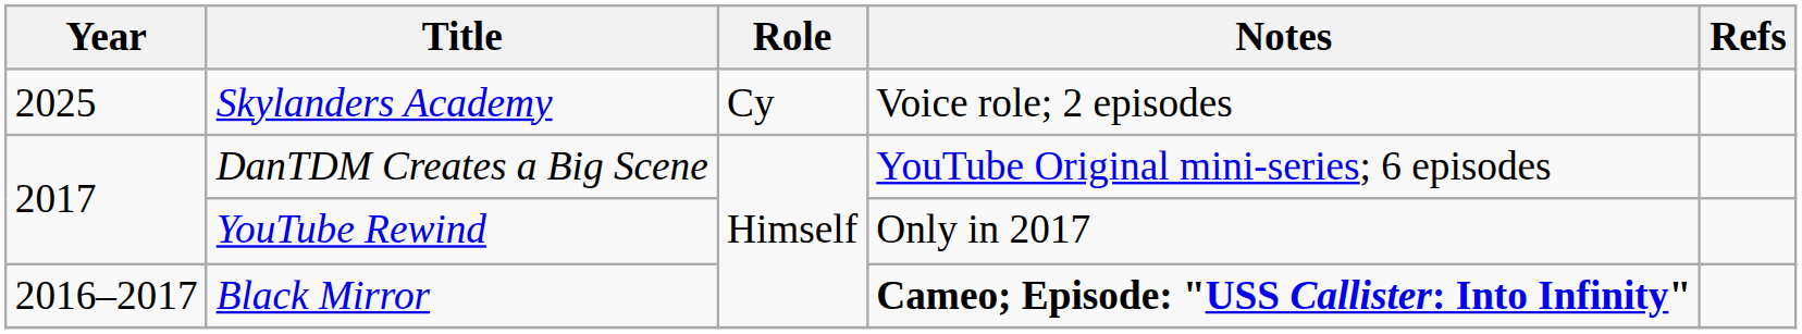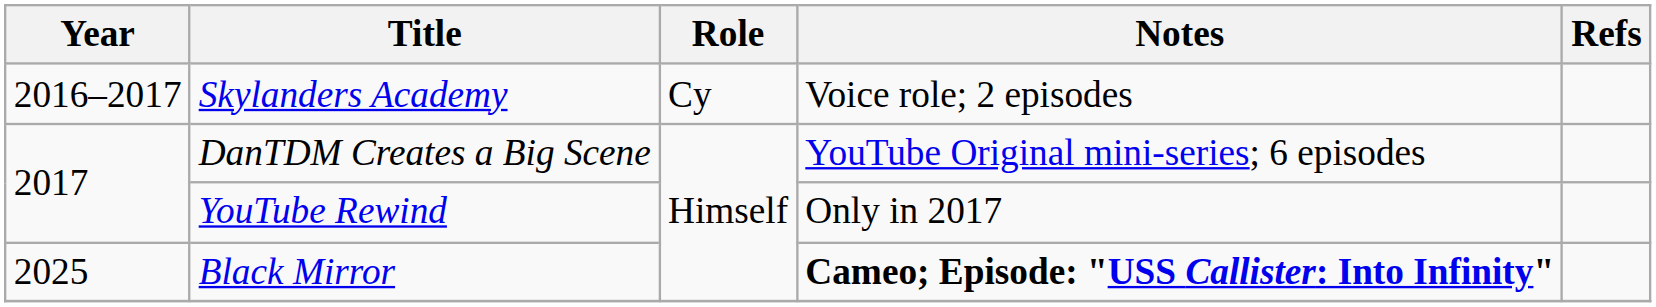 <table class="wikitable sortable plainrowheaders">
 <tr>
 <th scope="col">Year</th>
 <th scope="col">Title</th>
 <th scope="col">Role</th>
 <th scope="col" class="unsortable">Notes</th>
 <th scope="col" class="unsortable">Refs</th>
 </tr>
 <tr>
-<td>2025</td>
+<td>2016–2017</td>
 <td><em><a href='#'>Skylanders Academy</a></em></td>
 <td>Cy</td>
 <td>Voice role; 2 episodes</td>
 <td></td>
 </tr>
 <tr>
 <td rowspan=2>2017</td>
 <td><em>DanTDM Creates a Big Scene</em></td>
 <td rowspan="3">Himself</td>
 <td><a href='#'>YouTube Original mini-series</a>; 6 episodes</td>
 <td></td>
 </tr>
 <tr>
 <td><em><a href='#'>YouTube Rewind</a></em></td>
 <td>Only in 2017</td>
 <td></td>
 </tr>
 <tr>
-<td>2016–2017</td>
+<td>2025</td>
 <td><a href='#'><em>Black Mirror</em></a></td>
 <td><strong>Cameo; Episode: "<a href='#'>USS <em>Callister</em>: Into Infinity</a>"</strong></td>
 <td></td>
 </tr>
 <tr>
 </tr>
 </table>
